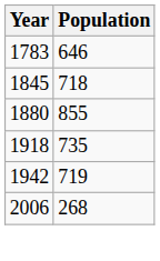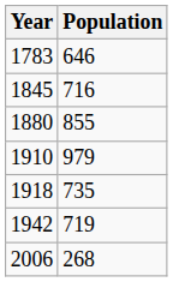 <table class="wikitable">
 <tr>
 <th>Year</th>
 <th>Population</th>
 </tr>
 <tr>
 <td>1783</td>
 <td>646</td>
 </tr>
 <tr>
 <td>1845</td>
-<td>718</td>
+<td>716</td>
 </tr>
 <tr>
 <td>1880</td>
 <td>855</td>
+</tr>
+<tr>
+<td>1910</td>
+<td>979</td>
 </tr>
 <tr>
 <td>1918</td>
 <td>735</td>
 </tr>
 <tr>
 <td>1942</td>
 <td>719</td>
 </tr>
 <tr>
 <td>2006</td>
 <td>268</td>
 </tr>
 </table>
